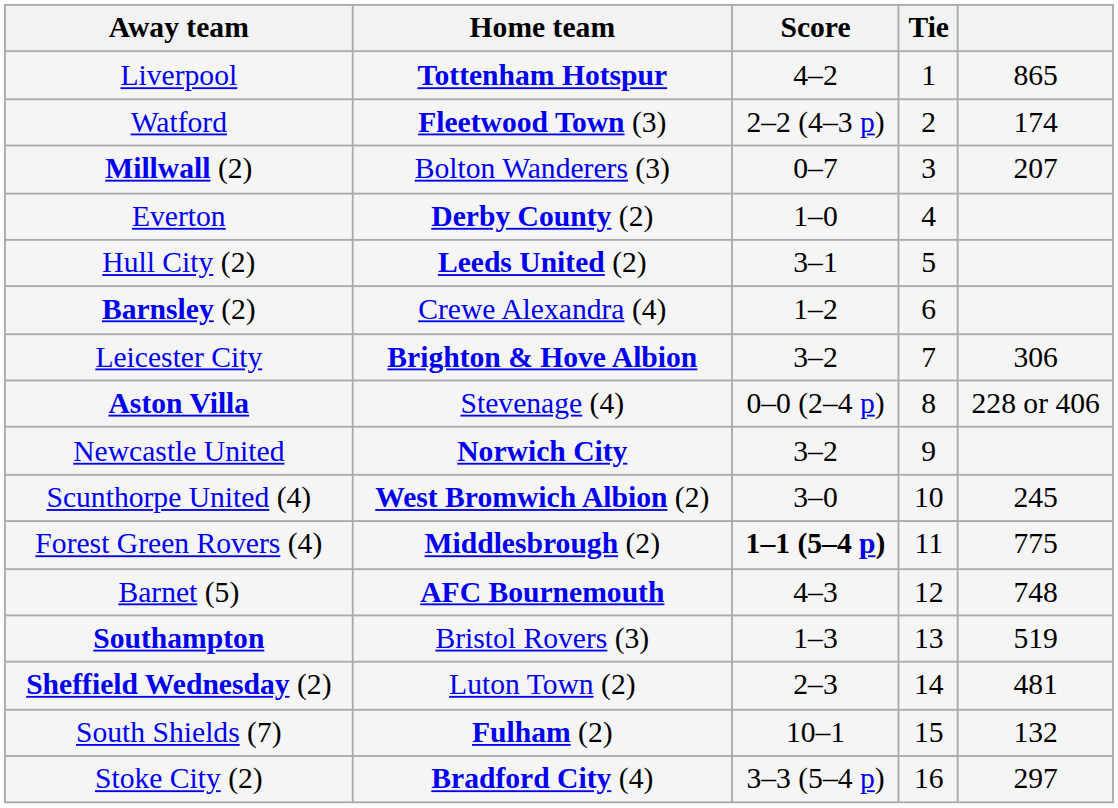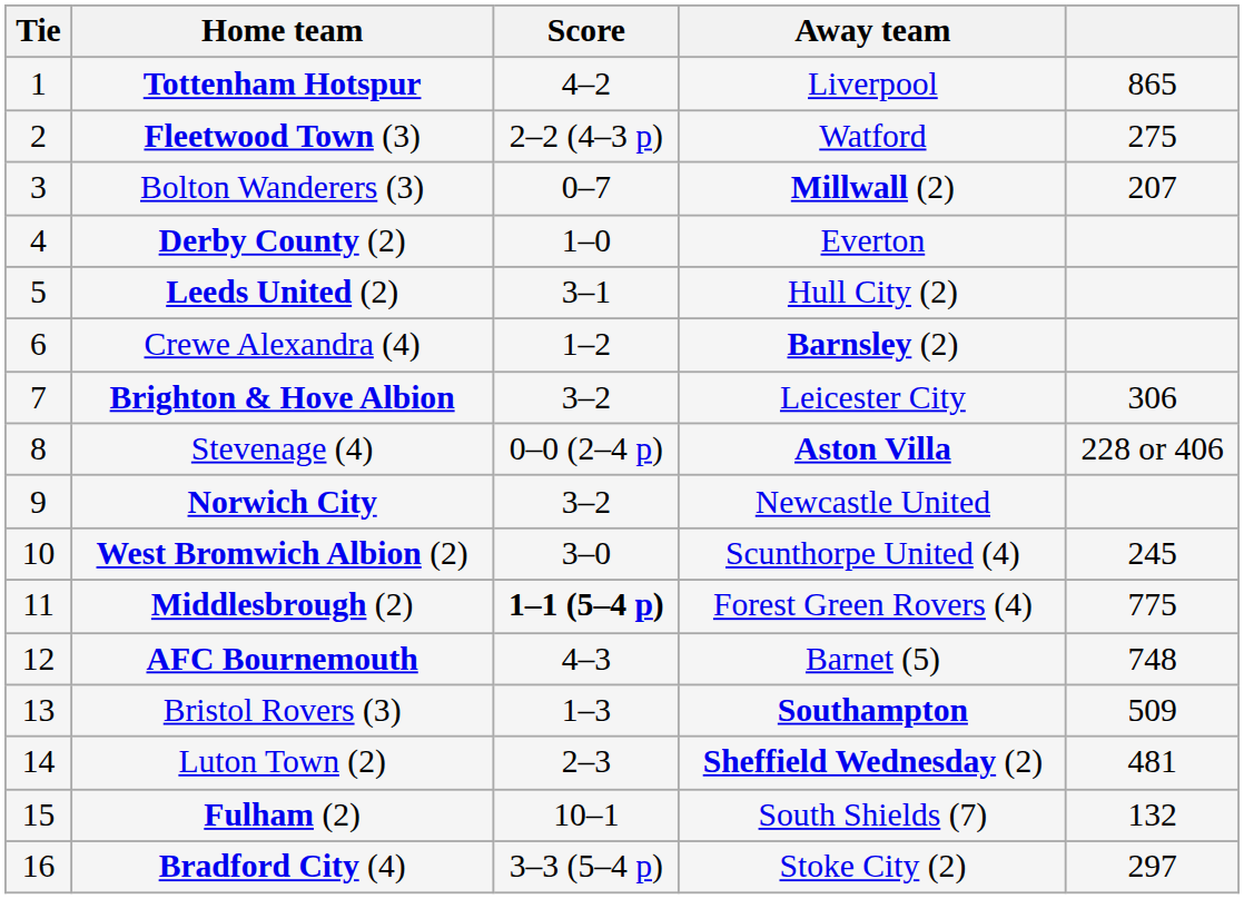 <table class="wikitable" style="width: 600px; background:WhiteSmoke; text-align:center; font-size:100%">
 <tr>
-<th>Away team</th>
+<th>Tie</th>
 <th>Home team</th>
 <th>Score</th>
-<th>Tie</th>
+<th>Away team</th>
 <th></th>
 </tr>
 <tr>
-<td><a href='#'>Liverpool</a></td>
+<td>1</td>
 <td><strong><a href='#'>Tottenham Hotspur</a></strong></td>
 <td>4–2</td>
-<td>1</td>
+<td><a href='#'>Liverpool</a></td>
 <td>865</td>
 </tr>
 <tr>
-<td><a href='#'>Watford</a></td>
+<td>2</td>
 <td><strong><a href='#'>Fleetwood Town</a></strong> (3)</td>
 <td>2–2 (4–3 <a href='#'>p</a>)</td>
-<td>2</td>
-<td>174</td>
+<td><a href='#'>Watford</a></td>
+<td>275</td>
 </tr>
 <tr>
-<td><strong><a href='#'>Millwall</a></strong> (2)</td>
+<td>3</td>
 <td><a href='#'>Bolton Wanderers</a> (3)</td>
 <td>0–7</td>
-<td>3</td>
+<td><strong><a href='#'>Millwall</a></strong> (2)</td>
 <td>207</td>
 </tr>
 <tr>
-<td><a href='#'>Everton</a></td>
+<td>4</td>
 <td><strong><a href='#'>Derby County</a></strong> (2)</td>
 <td>1–0</td>
-<td>4</td>
+<td><a href='#'>Everton</a></td>
 <td></td>
 </tr>
 <tr>
-<td><a href='#'>Hull City</a> (2)</td>
+<td>5</td>
 <td><strong><a href='#'>Leeds United</a></strong> (2)</td>
 <td>3–1</td>
-<td>5</td>
+<td><a href='#'>Hull City</a> (2)</td>
 <td></td>
 </tr>
 <tr>
-<td><strong><a href='#'>Barnsley</a></strong> (2)</td>
+<td>6</td>
 <td><a href='#'>Crewe Alexandra</a> (4)</td>
 <td>1–2</td>
-<td>6</td>
+<td><strong><a href='#'>Barnsley</a></strong> (2)</td>
 <td></td>
 </tr>
 <tr>
-<td><a href='#'>Leicester City</a></td>
+<td>7</td>
 <td><strong><a href='#'>Brighton & Hove Albion</a></strong></td>
 <td>3–2</td>
-<td>7</td>
+<td><a href='#'>Leicester City</a></td>
 <td>306</td>
 </tr>
 <tr>
-<td><strong><a href='#'>Aston Villa</a></strong></td>
+<td>8</td>
 <td><a href='#'>Stevenage</a> (4)</td>
 <td>0–0 (2–4 <a href='#'>p</a>)</td>
-<td>8</td>
+<td><strong><a href='#'>Aston Villa</a></strong></td>
 <td>228 or 406</td>
 </tr>
 <tr>
-<td><a href='#'>Newcastle United</a></td>
+<td>9</td>
 <td><strong><a href='#'>Norwich City</a></strong></td>
 <td>3–2</td>
-<td>9</td>
+<td><a href='#'>Newcastle United</a></td>
 <td></td>
 </tr>
 <tr>
-<td><a href='#'>Scunthorpe United</a> (4)</td>
+<td>10</td>
 <td><strong><a href='#'>West Bromwich Albion</a></strong> (2)</td>
 <td>3–0</td>
-<td>10</td>
+<td><a href='#'>Scunthorpe United</a> (4)</td>
 <td>245</td>
 </tr>
 <tr>
-<td><a href='#'>Forest Green Rovers</a> (4)</td>
+<td>11</td>
 <td><strong><a href='#'>Middlesbrough</a></strong> (2)</td>
 <td><strong>1–1 (5–4 <a href='#'>p</a>)</strong></td>
-<td>11</td>
+<td><a href='#'>Forest Green Rovers</a> (4)</td>
 <td>775</td>
 </tr>
 <tr>
-<td><a href='#'>Barnet</a> (5)</td>
+<td>12</td>
 <td><strong><a href='#'>AFC Bournemouth</a></strong></td>
 <td>4–3</td>
-<td>12</td>
+<td><a href='#'>Barnet</a> (5)</td>
 <td>748</td>
 </tr>
 <tr>
-<td><strong><a href='#'>Southampton</a></strong></td>
+<td>13</td>
 <td><a href='#'>Bristol Rovers</a> (3)</td>
 <td>1–3</td>
-<td>13</td>
-<td>519</td>
+<td><strong><a href='#'>Southampton</a></strong></td>
+<td>509</td>
 </tr>
 <tr>
-<td><strong><a href='#'>Sheffield Wednesday</a></strong> (2)</td>
+<td>14</td>
 <td><a href='#'>Luton Town</a> (2)</td>
 <td>2–3</td>
-<td>14</td>
+<td><strong><a href='#'>Sheffield Wednesday</a></strong> (2)</td>
 <td>481</td>
 </tr>
 <tr>
-<td><a href='#'>South Shields</a> (7)</td>
+<td>15</td>
 <td><strong><a href='#'>Fulham</a></strong> (2)</td>
 <td>10–1</td>
-<td>15</td>
+<td><a href='#'>South Shields</a> (7)</td>
 <td>132</td>
 </tr>
 <tr>
-<td><a href='#'>Stoke City</a> (2)</td>
+<td>16</td>
 <td><strong><a href='#'>Bradford City</a></strong> (4)</td>
 <td>3–3 (5–4 <a href='#'>p</a>)</td>
-<td>16</td>
+<td><a href='#'>Stoke City</a> (2)</td>
 <td>297</td>
 </tr>
 </table>
